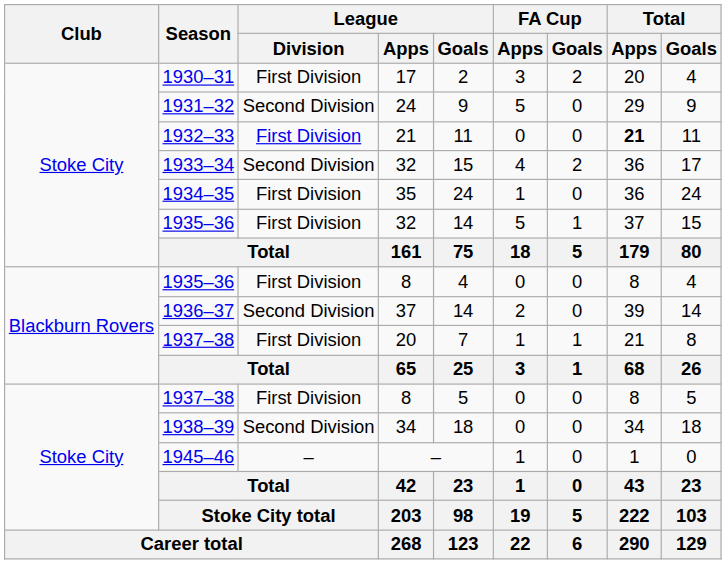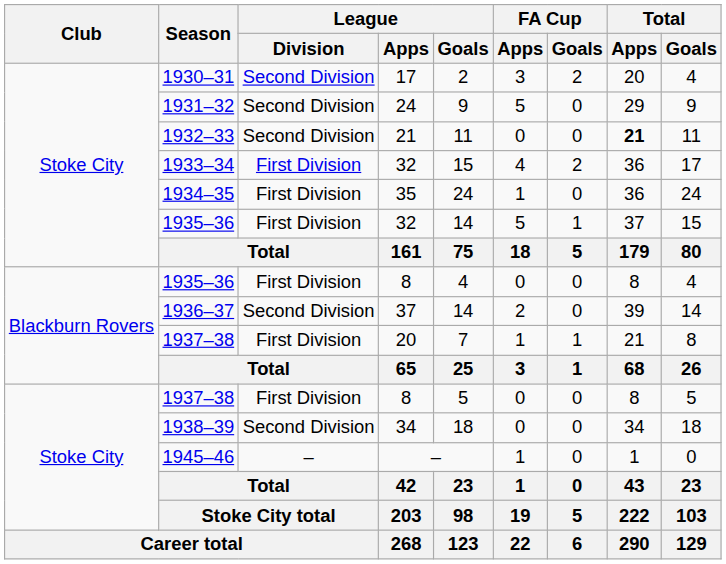 <table class="wikitable" style="text-align: center;">
 <tr>
 <th rowspan="2">Club</th>
 <th rowspan="2">Season</th>
 <th colspan="3">League</th>
 <th colspan="2">FA Cup</th>
 <th colspan="2">Total</th>
 </tr>
 <tr>
 <th>Division</th>
 <th>Apps</th>
 <th>Goals</th>
 <th>Apps</th>
 <th>Goals</th>
 <th>Apps</th>
 <th>Goals</th>
 </tr>
 <tr>
 <td rowspan="7"><a href='#'>Stoke City</a></td>
 <td><a href='#'>1930–31</a></td>
-<td>First Division</td>
+<td><a href='#'>Second Division</a></td>
 <td>17</td>
 <td>2</td>
 <td>3</td>
 <td>2</td>
 <td>20</td>
 <td>4</td>
 </tr>
 <tr>
 <td><a href='#'>1931–32</a></td>
 <td>Second Division</td>
 <td>24</td>
 <td>9</td>
 <td>5</td>
 <td>0</td>
 <td>29</td>
 <td>9</td>
 </tr>
 <tr>
 <td><a href='#'>1932–33</a></td>
-<td><a href='#'>First Division</a></td>
+<td>Second Division</td>
 <td>21</td>
 <td>11</td>
 <td>0</td>
 <td>0</td>
 <td><strong>21</strong></td>
 <td>11</td>
 </tr>
 <tr>
 <td><a href='#'>1933–34</a></td>
-<td>Second Division</td>
+<td><a href='#'>First Division</a></td>
 <td>32</td>
 <td>15</td>
 <td>4</td>
 <td>2</td>
 <td>36</td>
 <td>17</td>
 </tr>
 <tr>
 <td><a href='#'>1934–35</a></td>
 <td>First Division</td>
 <td>35</td>
 <td>24</td>
 <td>1</td>
 <td>0</td>
 <td>36</td>
 <td>24</td>
 </tr>
 <tr>
 <td><a href='#'>1935–36</a></td>
 <td>First Division</td>
 <td>32</td>
 <td>14</td>
 <td>5</td>
 <td>1</td>
 <td>37</td>
 <td>15</td>
 </tr>
 <tr>
 <th colspan="2">Total</th>
 <th>161</th>
 <th>75</th>
 <th>18</th>
 <th>5</th>
 <th>179</th>
 <th>80</th>
 </tr>
 <tr>
 <td rowspan="4"><a href='#'>Blackburn Rovers</a></td>
 <td><a href='#'>1935–36</a></td>
 <td>First Division</td>
 <td>8</td>
 <td>4</td>
 <td>0</td>
 <td>0</td>
 <td>8</td>
 <td>4</td>
 </tr>
 <tr>
 <td><a href='#'>1936–37</a></td>
 <td>Second Division</td>
 <td>37</td>
 <td>14</td>
 <td>2</td>
 <td>0</td>
 <td>39</td>
 <td>14</td>
 </tr>
 <tr>
 <td><a href='#'>1937–38</a></td>
 <td>First Division</td>
 <td>20</td>
 <td>7</td>
 <td>1</td>
 <td>1</td>
 <td>21</td>
 <td>8</td>
 </tr>
 <tr>
 <th colspan="2">Total</th>
 <th>65</th>
 <th>25</th>
 <th>3</th>
 <th>1</th>
 <th>68</th>
 <th>26</th>
 </tr>
 <tr>
 <td rowspan="5"><a href='#'>Stoke City</a></td>
 <td><a href='#'>1937–38</a></td>
 <td>First Division</td>
 <td>8</td>
 <td>5</td>
 <td>0</td>
 <td>0</td>
 <td>8</td>
 <td>5</td>
 </tr>
 <tr>
 <td><a href='#'>1938–39</a></td>
 <td>Second Division</td>
 <td>34</td>
 <td>18</td>
 <td>0</td>
 <td>0</td>
 <td>34</td>
 <td>18</td>
 </tr>
 <tr>
 <td><a href='#'>1945–46</a></td>
 <td>–</td>
 <td colspan="2">–</td>
 <td>1</td>
 <td>0</td>
 <td>1</td>
 <td>0</td>
 </tr>
 <tr>
 <th colspan="2">Total</th>
 <th>42</th>
 <th>23</th>
 <th>1</th>
 <th>0</th>
 <th>43</th>
 <th>23</th>
 </tr>
 <tr>
 <th colspan="2">Stoke City total</th>
 <th>203</th>
 <th>98</th>
 <th>19</th>
 <th>5</th>
 <th>222</th>
 <th>103</th>
 </tr>
 <tr>
 <th colspan="3">Career total</th>
 <th>268</th>
 <th>123</th>
 <th>22</th>
 <th>6</th>
 <th>290</th>
 <th>129</th>
 </tr>
 </table>
